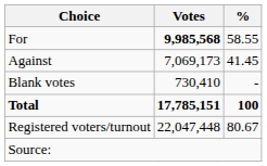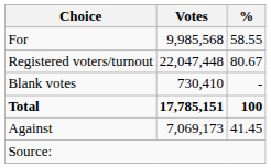 <table class=wikitable style=text-align:right>
 <tr>
 <th>Choice</th>
 <th>Votes</th>
 <th>%</th>
 </tr>
 <tr>
 <td align=left>For</td>
-<td><strong>9,985,568</strong></td>
+<td>9,985,568</td>
 <td>58.55</td>
 </tr>
 <tr>
-<td align=left>Against</td>
-<td>7,069,173</td>
-<td>41.45</td>
+<td align=left>Registered voters/turnout</td>
+<td>22,047,448</td>
+<td>80.67</td>
 </tr>
 <tr>
 <td align=left>Blank votes</td>
 <td>730,410</td>
 <td>-</td>
 </tr>
 <tr>
 <td align=left><strong>Total</strong></td>
 <td><strong>17,785,151</strong></td>
 <td><strong>100</strong></td>
 </tr>
 <tr>
-<td align=left>Registered voters/turnout</td>
-<td>22,047,448</td>
-<td>80.67</td>
+<td align=left>Against</td>
+<td>7,069,173</td>
+<td>41.45</td>
 </tr>
 <tr>
 <td colspan=3 align=left>Source: </td>
 </tr>
 </table>
